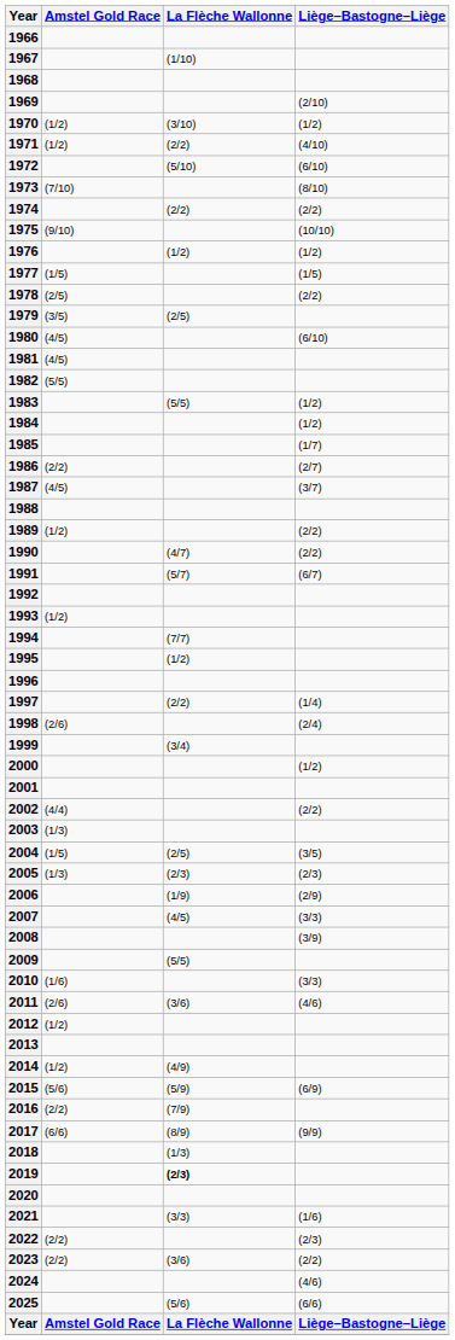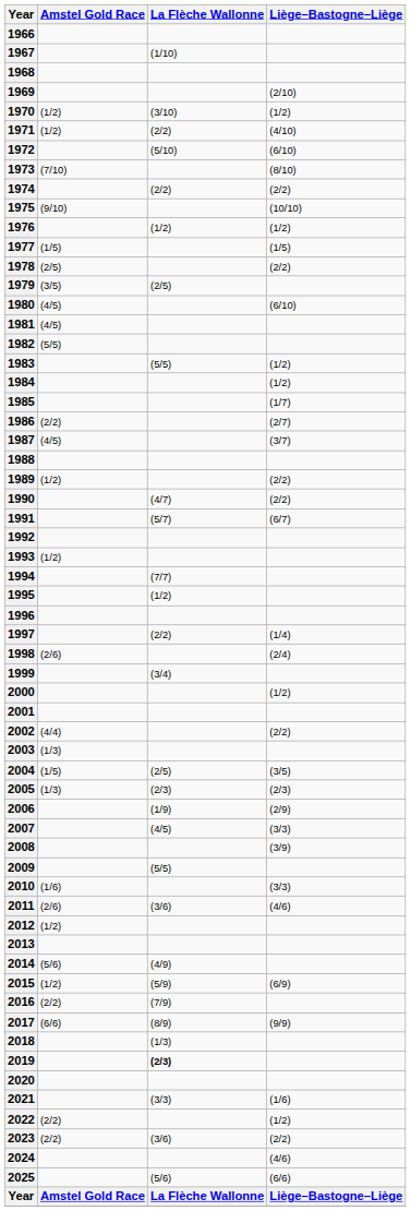 <table class="wikitable">
 <tr>
 <th>Year</th>
 <th><a href='#'>Amstel Gold Race</a></th>
 <th><a href='#'>La Flèche Wallonne</a></th>
 <th><a href='#'>Liège–Bastogne–Liège</a></th>
 </tr>
 <tr>
 <th>1966</th>
 <td></td>
 <td></td>
 <td></td>
 </tr>
 <tr>
 <th>1967</th>
 <td></td>
 <td> <small>(1/10)</small></td>
 <td></td>
 </tr>
 <tr>
 <th>1968</th>
 <td></td>
 <td></td>
 <td></td>
 </tr>
 <tr>
 <th>1969</th>
 <td></td>
 <td></td>
 <td> <small>(2/10)</small></td>
 </tr>
 <tr>
 <th>1970</th>
 <td> <small>(1/2)</small></td>
 <td> <small>(3/10)</small></td>
 <td> <small>(1/2)</small></td>
 </tr>
 <tr>
 <th>1971</th>
 <td> <small>(1/2)</small></td>
 <td> <small>(2/2)</small></td>
 <td> <small>(4/10)</small></td>
 </tr>
 <tr>
 <th>1972</th>
 <td></td>
 <td> <small>(5/10)</small></td>
 <td> <small>(6/10)</small></td>
 </tr>
 <tr>
 <th>1973</th>
 <td> <small>(7/10)</small></td>
 <td></td>
 <td> <small>(8/10)</small></td>
 </tr>
 <tr>
 <th>1974</th>
 <td></td>
 <td> <small>(2/2)</small></td>
 <td> <small>(2/2)</small></td>
 </tr>
 <tr>
 <th>1975</th>
 <td> <small>(9/10)</small></td>
 <td></td>
 <td> <small>(10/10)</small></td>
 </tr>
 <tr>
 <th>1976</th>
 <td></td>
 <td> <small>(1/2)</small></td>
 <td> <small>(1/2)</small></td>
 </tr>
 <tr>
 <th>1977</th>
 <td> <small>(1/5)</small></td>
 <td></td>
 <td> <small>(1/5)</small></td>
 </tr>
 <tr>
 <th>1978</th>
 <td> <small>(2/5)</small></td>
 <td></td>
 <td> <small>(2/2)</small></td>
 </tr>
 <tr>
 <th>1979</th>
 <td> <small>(3/5)</small></td>
 <td> <small>(2/5)</small></td>
 <td></td>
 </tr>
 <tr>
 <th>1980</th>
 <td> <small>(4/5)</small></td>
 <td></td>
 <td> <small>(6/10)</small></td>
 </tr>
 <tr>
 <th>1981</th>
 <td> <small>(4/5)</small></td>
 <td></td>
 <td></td>
 </tr>
 <tr>
 <th>1982</th>
 <td> <small>(5/5)</small></td>
 <td></td>
 <td></td>
 </tr>
 <tr>
 <th>1983</th>
 <td></td>
 <td> <small>(5/5)</small></td>
 <td> <small>(1/2)</small></td>
 </tr>
 <tr>
 <th>1984</th>
 <td></td>
 <td></td>
 <td> <small>(1/2)</small></td>
 </tr>
 <tr>
 <th>1985</th>
 <td></td>
 <td></td>
 <td> <small>(1/7)</small></td>
 </tr>
 <tr>
 <th>1986</th>
 <td> <small>(2/2)</small></td>
 <td></td>
 <td> <small>(2/7)</small></td>
 </tr>
 <tr>
 <th>1987</th>
 <td> <small>(4/5)</small></td>
 <td></td>
 <td> <small>(3/7)</small></td>
 </tr>
 <tr>
 <th>1988</th>
 <td></td>
 <td></td>
 <td></td>
 </tr>
 <tr>
 <th>1989</th>
 <td> <small>(1/2)</small></td>
 <td></td>
 <td> <small>(2/2)</small></td>
 </tr>
 <tr>
 <th>1990</th>
 <td></td>
 <td> <small>(4/7)</small></td>
 <td> <small>(2/2)</small></td>
 </tr>
 <tr>
 <th>1991</th>
 <td></td>
 <td> <small>(5/7)</small></td>
 <td> <small>(6/7)</small></td>
 </tr>
 <tr>
 <th>1992</th>
 <td></td>
 <td></td>
 <td></td>
 </tr>
 <tr>
 <th>1993</th>
 <td> <small>(1/2)</small></td>
 <td></td>
 <td></td>
 </tr>
 <tr>
 <th>1994</th>
 <td></td>
 <td> <small>(7/7)</small></td>
 <td></td>
 </tr>
 <tr>
 <th>1995</th>
 <td></td>
 <td> <small>(1/2)</small></td>
 <td></td>
 </tr>
 <tr>
 <th>1996</th>
 <td></td>
 <td></td>
 <td></td>
 </tr>
 <tr>
 <th>1997</th>
 <td></td>
 <td> <small>(2/2)</small></td>
 <td> <small>(1/4)</small></td>
 </tr>
 <tr>
 <th>1998</th>
 <td> <small>(2/6)</small></td>
 <td></td>
 <td> <small>(2/4)</small></td>
 </tr>
 <tr>
 <th>1999</th>
 <td></td>
 <td> <small>(3/4)</small></td>
 <td></td>
 </tr>
 <tr>
 <th>2000</th>
 <td></td>
 <td></td>
 <td> <small>(1/2)</small></td>
 </tr>
 <tr>
 <th>2001</th>
 <td></td>
 <td></td>
 <td></td>
 </tr>
 <tr>
 <th>2002</th>
 <td> <small>(4/4)</small></td>
 <td></td>
 <td> <small>(2/2)</small></td>
 </tr>
 <tr>
 <th>2003</th>
 <td> <small>(1/3)</small></td>
 <td></td>
 <td></td>
 </tr>
 <tr>
 <th>2004</th>
 <td> <small>(1/5)</small></td>
 <td> <small>(2/5)</small></td>
 <td> <small>(3/5)</small></td>
 </tr>
 <tr>
 <th>2005</th>
 <td> <small>(1/3)</small></td>
 <td> <small>(2/3)</small></td>
 <td> <small>(2/3)</small></td>
 </tr>
 <tr>
 <th>2006</th>
 <td></td>
 <td> <small>(1/9)</small></td>
 <td> <small>(2/9)</small></td>
 </tr>
 <tr>
 <th>2007</th>
 <td></td>
 <td> <small>(4/5)</small></td>
 <td> <small>(3/3)</small></td>
 </tr>
 <tr>
 <th>2008</th>
 <td></td>
 <td></td>
 <td> <small>(3/9)</small></td>
 </tr>
 <tr>
 <th>2009</th>
 <td></td>
 <td> <small>(5/5)</small></td>
 <td></td>
 </tr>
 <tr>
 <th>2010</th>
 <td> <small>(1/6)</small></td>
 <td></td>
 <td> <small>(3/3)</small></td>
 </tr>
 <tr>
 <th>2011</th>
 <td> <small>(2/6)</small></td>
 <td> <small>(3/6)</small></td>
 <td> <small>(4/6)</small></td>
 </tr>
 <tr>
 <th>2012</th>
 <td> <small>(1/2)</small></td>
 <td></td>
 <td></td>
 </tr>
 <tr>
 <th>2013</th>
 <td></td>
 <td></td>
 <td></td>
 </tr>
 <tr>
 <th>2014</th>
-<td> <small>(1/2)</small></td>
+<td> <small>(5/6)</small></td>
 <td> <small>(4/9)</small></td>
 <td></td>
 </tr>
 <tr>
 <th>2015</th>
-<td> <small>(5/6)</small></td>
+<td> <small>(1/2)</small></td>
 <td> <small>(5/9)</small></td>
 <td> <small>(6/9)</small></td>
 </tr>
 <tr>
 <th>2016</th>
 <td> <small>(2/2)</small></td>
 <td> <small>(7/9)</small></td>
 <td></td>
 </tr>
 <tr>
 <th>2017</th>
 <td> <small>(6/6)</small></td>
 <td> <small>(8/9)</small></td>
 <td> <small>(9/9)</small></td>
 </tr>
 <tr>
 <th>2018</th>
 <td></td>
 <td> <small>(1/3)</small></td>
 <td></td>
 </tr>
 <tr>
 <th>2019</th>
 <td></td>
 <td><strong> <small>(2/3)</small></strong></td>
 <td></td>
 </tr>
 <tr>
 <th>2020</th>
 <td></td>
 <td></td>
 <td></td>
 </tr>
 <tr>
 <th>2021</th>
 <td></td>
 <td> <small>(3/3)</small></td>
 <td> <small>(1/6)</small></td>
 </tr>
 <tr>
 <th>2022</th>
 <td> <small>(2/2)</small></td>
 <td></td>
-<td> <small>(2/3)</small></td>
+<td> <small>(1/2)</small></td>
 </tr>
 <tr>
 <th>2023</th>
 <td> <small>(2/2)</small></td>
 <td> <small>(3/6)</small></td>
 <td> <small>(2/2)</small></td>
 </tr>
 <tr>
 <th>2024</th>
 <td></td>
 <td></td>
 <td> <small>(4/6)</small></td>
 </tr>
 <tr>
 <th>2025</th>
 <td></td>
 <td> <small>(5/6)</small></td>
 <td> <small>(6/6)</small></td>
 </tr>
 <tr>
 <th>Year</th>
 <th><a href='#'>Amstel Gold Race</a></th>
 <th><a href='#'>La Flèche Wallonne</a></th>
 <th><a href='#'>Liège–Bastogne–Liège</a></th>
 </tr>
 <tr>
 </tr>
 </table>
